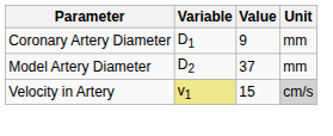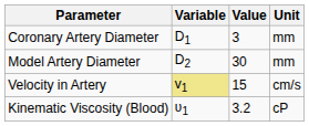 <table class="wikitable">
 <tr>
 <th>Parameter</th>
 <th>Variable</th>
 <th>Value</th>
 <th>Unit</th>
 </tr>
 <tr>
 <td>Coronary Artery Diameter</td>
 <td>D<sub>1</sub></td>
-<td>9</td>
+<td>3</td>
 <td>mm</td>
 </tr>
 <tr>
 <td>Model Artery Diameter</td>
 <td>D<sub>2</sub></td>
-<td>37</td>
+<td>30</td>
 <td>mm</td>
 </tr>
 <tr>
 <td>Velocity in Artery</td>
 <td style="background: khaki;">v<sub>1</sub></td>
 <td>15</td>
-<td style="background: lightgrey;">cm/s</td>
+<td>cm/s</td>
+</tr>
+<tr>
+<td>Kinematic Viscosity (Blood)</td>
+<td>ʋ<sub>1</sub></td>
+<td>3.2</td>
+<td>cP</td>
 </tr>
 </table>
